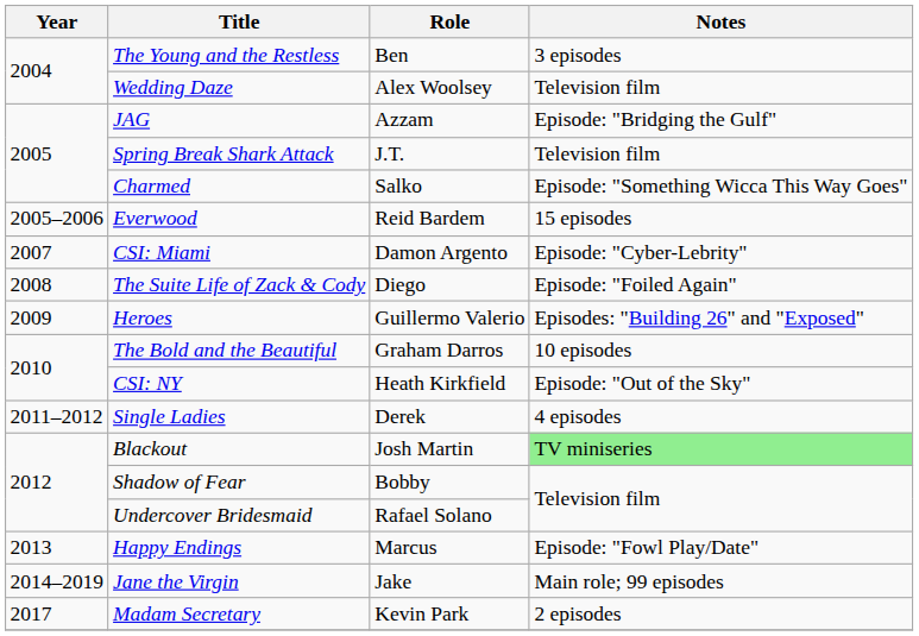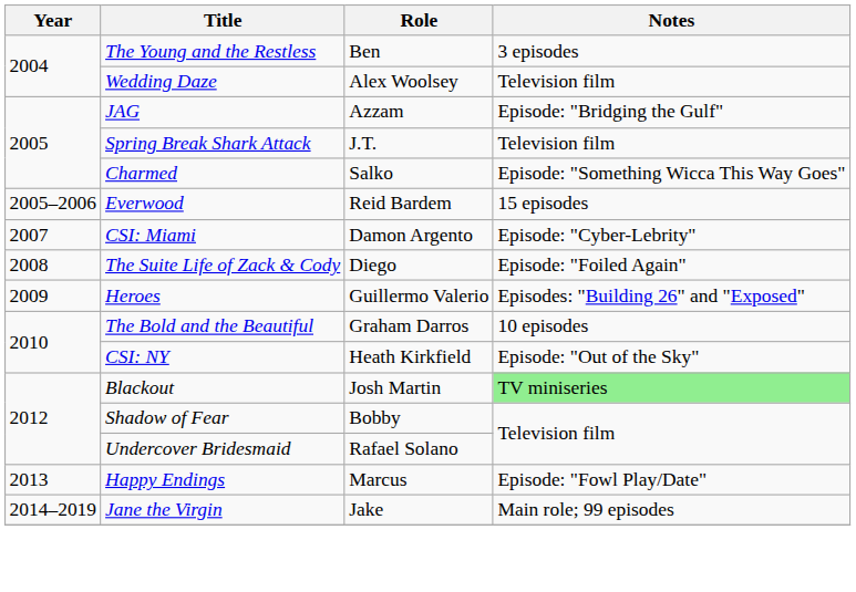 <table class="wikitable sortable">
 <tr>
 <th>Year</th>
 <th>Title</th>
 <th>Role</th>
 <th class="unsortable">Notes</th>
 </tr>
 <tr>
 <td rowspan="2">2004</td>
 <td><em><a href='#'>The Young and the Restless</a></em></td>
 <td>Ben</td>
 <td>3 episodes</td>
 </tr>
 <tr>
 <td><em><a href='#'>Wedding Daze</a></em></td>
 <td>Alex Woolsey</td>
 <td>Television film</td>
 </tr>
 <tr>
 <td rowspan="3">2005</td>
 <td><em><a href='#'>JAG</a></em></td>
 <td>Azzam</td>
 <td>Episode: "Bridging the Gulf"</td>
 </tr>
 <tr>
 <td><em><a href='#'>Spring Break Shark Attack</a></em></td>
 <td>J.T.</td>
 <td>Television film</td>
 </tr>
 <tr>
 <td><em><a href='#'>Charmed</a></em></td>
 <td>Salko</td>
 <td>Episode: "Something Wicca This Way Goes"</td>
 </tr>
 <tr>
 <td>2005–2006</td>
 <td><em><a href='#'>Everwood</a></em></td>
 <td>Reid Bardem</td>
 <td>15 episodes</td>
 </tr>
 <tr>
 <td>2007</td>
 <td><em><a href='#'>CSI: Miami</a></em></td>
 <td>Damon Argento</td>
 <td>Episode: "Cyber-Lebrity"</td>
 </tr>
 <tr>
 <td>2008</td>
 <td><em><a href='#'>The Suite Life of Zack & Cody</a></em></td>
 <td>Diego</td>
 <td>Episode: "Foiled Again"</td>
 </tr>
 <tr>
 <td>2009</td>
 <td><em><a href='#'>Heroes</a></em></td>
 <td>Guillermo Valerio</td>
 <td>Episodes: "<a href='#'>Building 26</a>" and "<a href='#'>Exposed</a>"</td>
 </tr>
 <tr>
 <td rowspan="2">2010</td>
 <td><em><a href='#'>The Bold and the Beautiful</a></em></td>
 <td>Graham Darros</td>
 <td>10 episodes</td>
 </tr>
 <tr>
 <td><em><a href='#'>CSI: NY</a></em></td>
 <td>Heath Kirkfield</td>
 <td>Episode: "Out of the Sky"</td>
 </tr>
 <tr>
-<td>2011–2012</td>
-<td><em><a href='#'>Single Ladies</a></em></td>
-<td>Derek</td>
-<td>4 episodes</td>
-</tr>
-<tr>
 <td rowspan="3">2012</td>
 <td><em>Blackout</em></td>
 <td>Josh Martin</td>
 <td style="background: lightgreen;">TV miniseries</td>
 </tr>
 <tr>
 <td><em>Shadow of Fear</em></td>
 <td>Bobby</td>
 <td rowspan="2">Television film</td>
 </tr>
 <tr>
 <td><em>Undercover Bridesmaid</em></td>
 <td>Rafael Solano</td>
 </tr>
 <tr>
 <td>2013</td>
 <td><em><a href='#'>Happy Endings</a></em></td>
 <td>Marcus</td>
 <td>Episode: "Fowl Play/Date"</td>
 </tr>
 <tr>
 <td>2014–2019</td>
 <td><em><a href='#'>Jane the Virgin</a></em></td>
 <td>Jake</td>
 <td>Main role; 99 episodes</td>
 </tr>
 <tr>
-<td>2017</td>
-<td><em><a href='#'>Madam Secretary</a></em></td>
-<td>Kevin Park</td>
-<td>2 episodes</td>
-</tr>
-<tr>
 </tr>
 </table>
